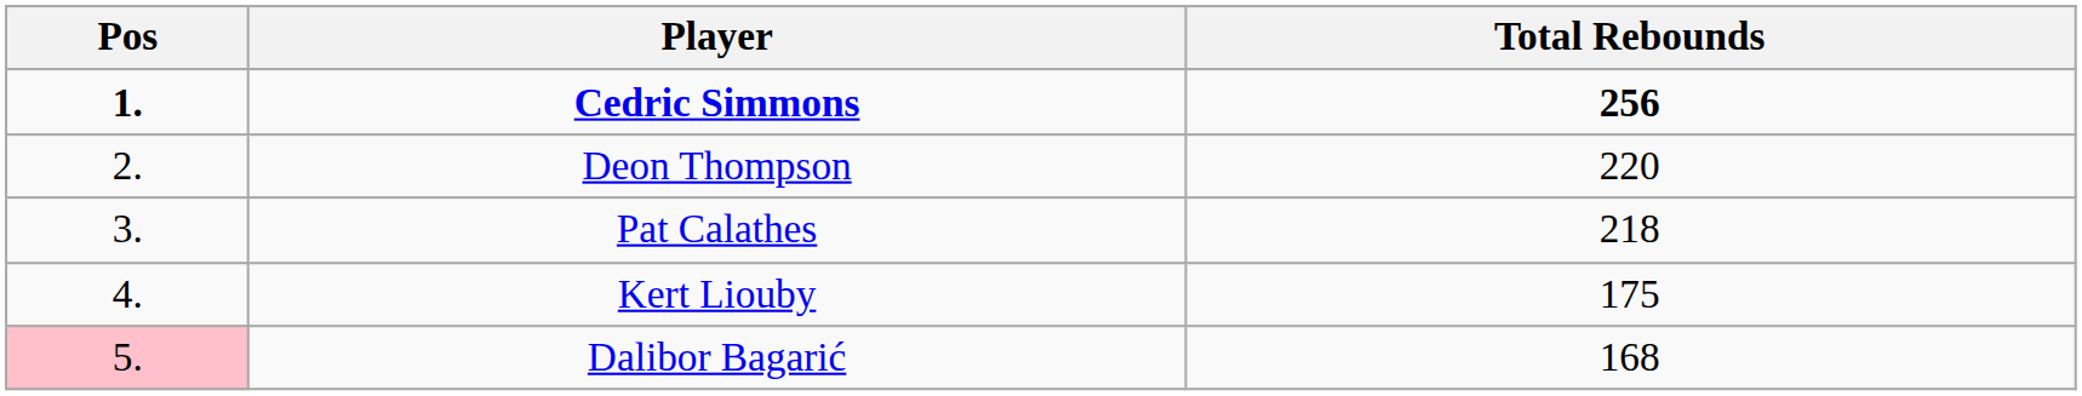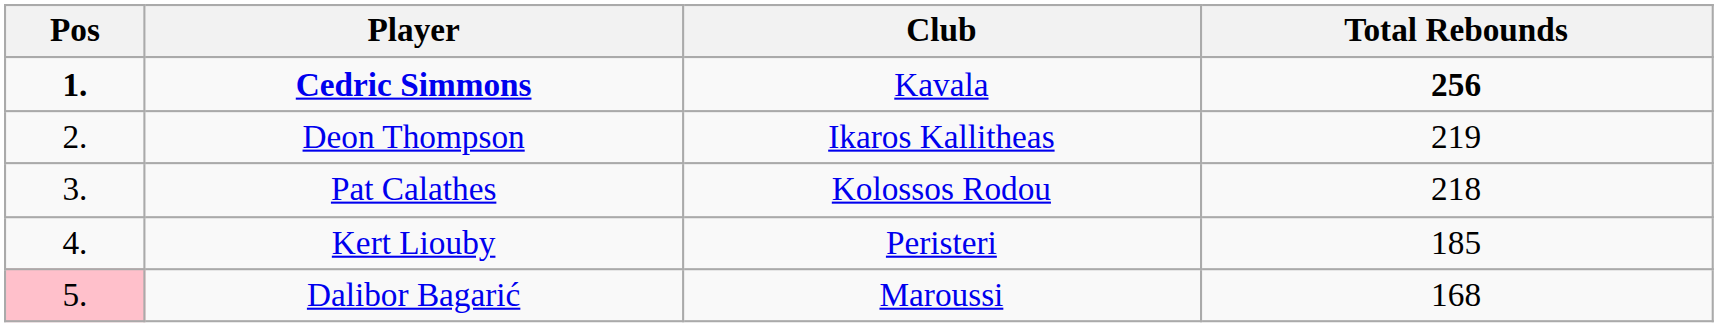 <table class="wikitable" style="text-align: center;" width="65%">
 <tr>
 <th>Pos</th>
 <th>Player</th>
+<th>Club</th>
 <th>Total Rebounds</th>
 </tr>
 <tr>
 <td align="center"><strong>1.</strong></td>
 <td> <strong><a href='#'>Cedric Simmons</a></strong></td>
+<td><a href='#'>Kavala</a></td>
 <td align="center"><strong>256</strong></td>
 </tr>
 <tr>
 <td align="center">2.</td>
 <td> <a href='#'>Deon Thompson</a></td>
-<td align="center">220</td>
+<td><a href='#'>Ikaros Kallitheas</a></td>
+<td align="center">219</td>
 </tr>
 <tr>
 <td align="center">3.</td>
 <td> <a href='#'>Pat Calathes</a></td>
+<td><a href='#'>Kolossos Rodou</a></td>
 <td align="center">218</td>
 </tr>
 <tr>
 <td align="center">4.</td>
 <td> <a href='#'>Kert Liouby</a></td>
-<td align="center">175</td>
+<td><a href='#'>Peristeri</a></td>
+<td align="center">185</td>
 </tr>
 <tr>
 <td align="center" style="background: pink;">5.</td>
 <td> <a href='#'>Dalibor Bagarić</a></td>
+<td><a href='#'>Maroussi</a></td>
 <td align="center">168</td>
 </tr>
 </table>
